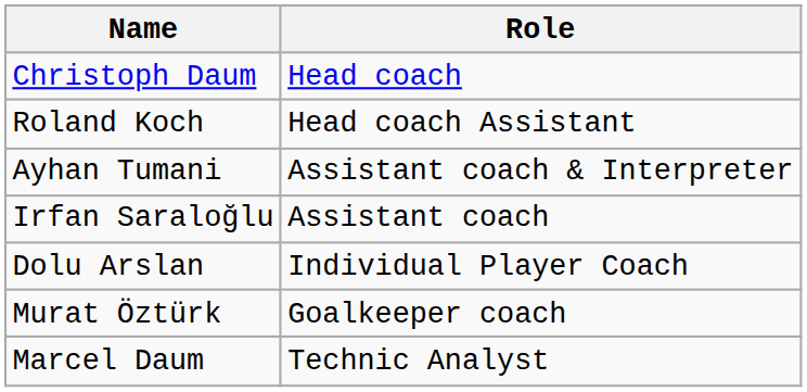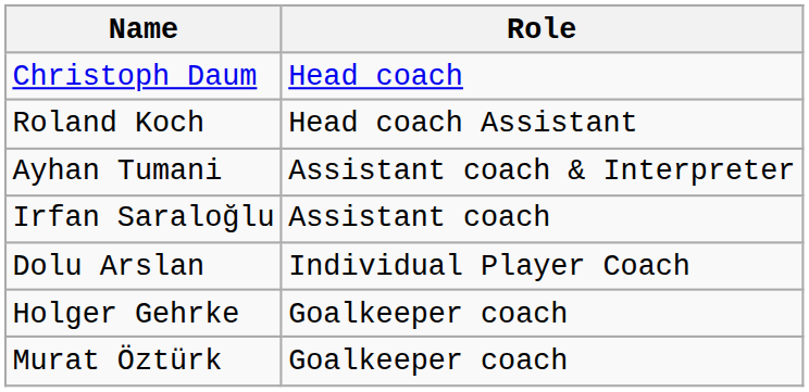 <table class="wikitable">
 <tr>
 <th>Name</th>
 <th>Role</th>
 </tr>
 <tr>
 <td> <a href='#'>Christoph Daum</a></td>
 <td><a href='#'>Head coach</a></td>
 </tr>
 <tr>
 <td> Roland Koch</td>
 <td>Head coach Assistant</td>
 </tr>
 <tr>
 <td> Ayhan Tumani</td>
 <td>Assistant coach & Interpreter</td>
 </tr>
 <tr>
 <td> Irfan Saraloğlu</td>
 <td>Assistant coach</td>
 </tr>
 <tr>
 <td> Dolu Arslan</td>
 <td>Individual Player Coach</td>
 </tr>
 <tr>
+<td> Holger Gehrke</td>
+<td>Goalkeeper coach</td>
+</tr>
+<tr>
 <td> Murat Öztürk</td>
 <td>Goalkeeper coach</td>
 </tr>
-<tr>
-<td> Marcel Daum</td>
-<td>Technic Analyst</td>
-</tr>
 </table>
